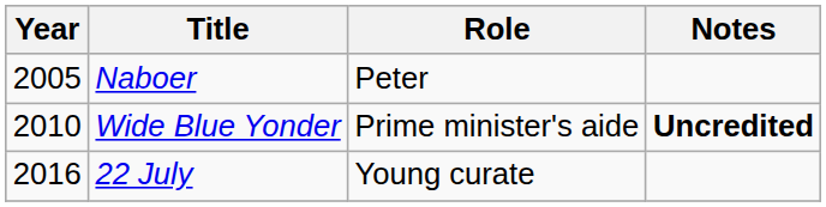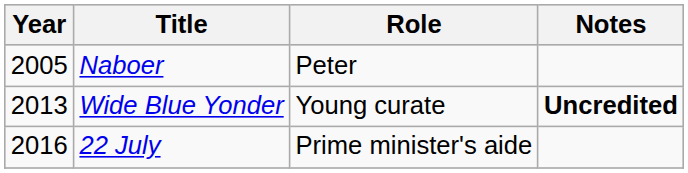 <table class="wikitable sortable">
 <tr>
 <th>Year</th>
 <th>Title</th>
 <th>Role</th>
 <th class="unsortable">Notes</th>
 </tr>
 <tr>
 <td>2005</td>
 <td><em><a href='#'>Naboer</a></em></td>
 <td>Peter</td>
 <td></td>
 </tr>
 <tr>
-<td>2010</td>
+<td>2013</td>
 <td><em><a href='#'>Wide Blue Yonder</a></em></td>
-<td>Prime minister's aide</td>
+<td>Young curate</td>
 <td><strong>Uncredited</strong></td>
 </tr>
 <tr>
 <td>2016</td>
 <td><em><a href='#'>22 July</a></em></td>
-<td>Young curate</td>
+<td>Prime minister's aide</td>
 <td></td>
 </tr>
 </table>
